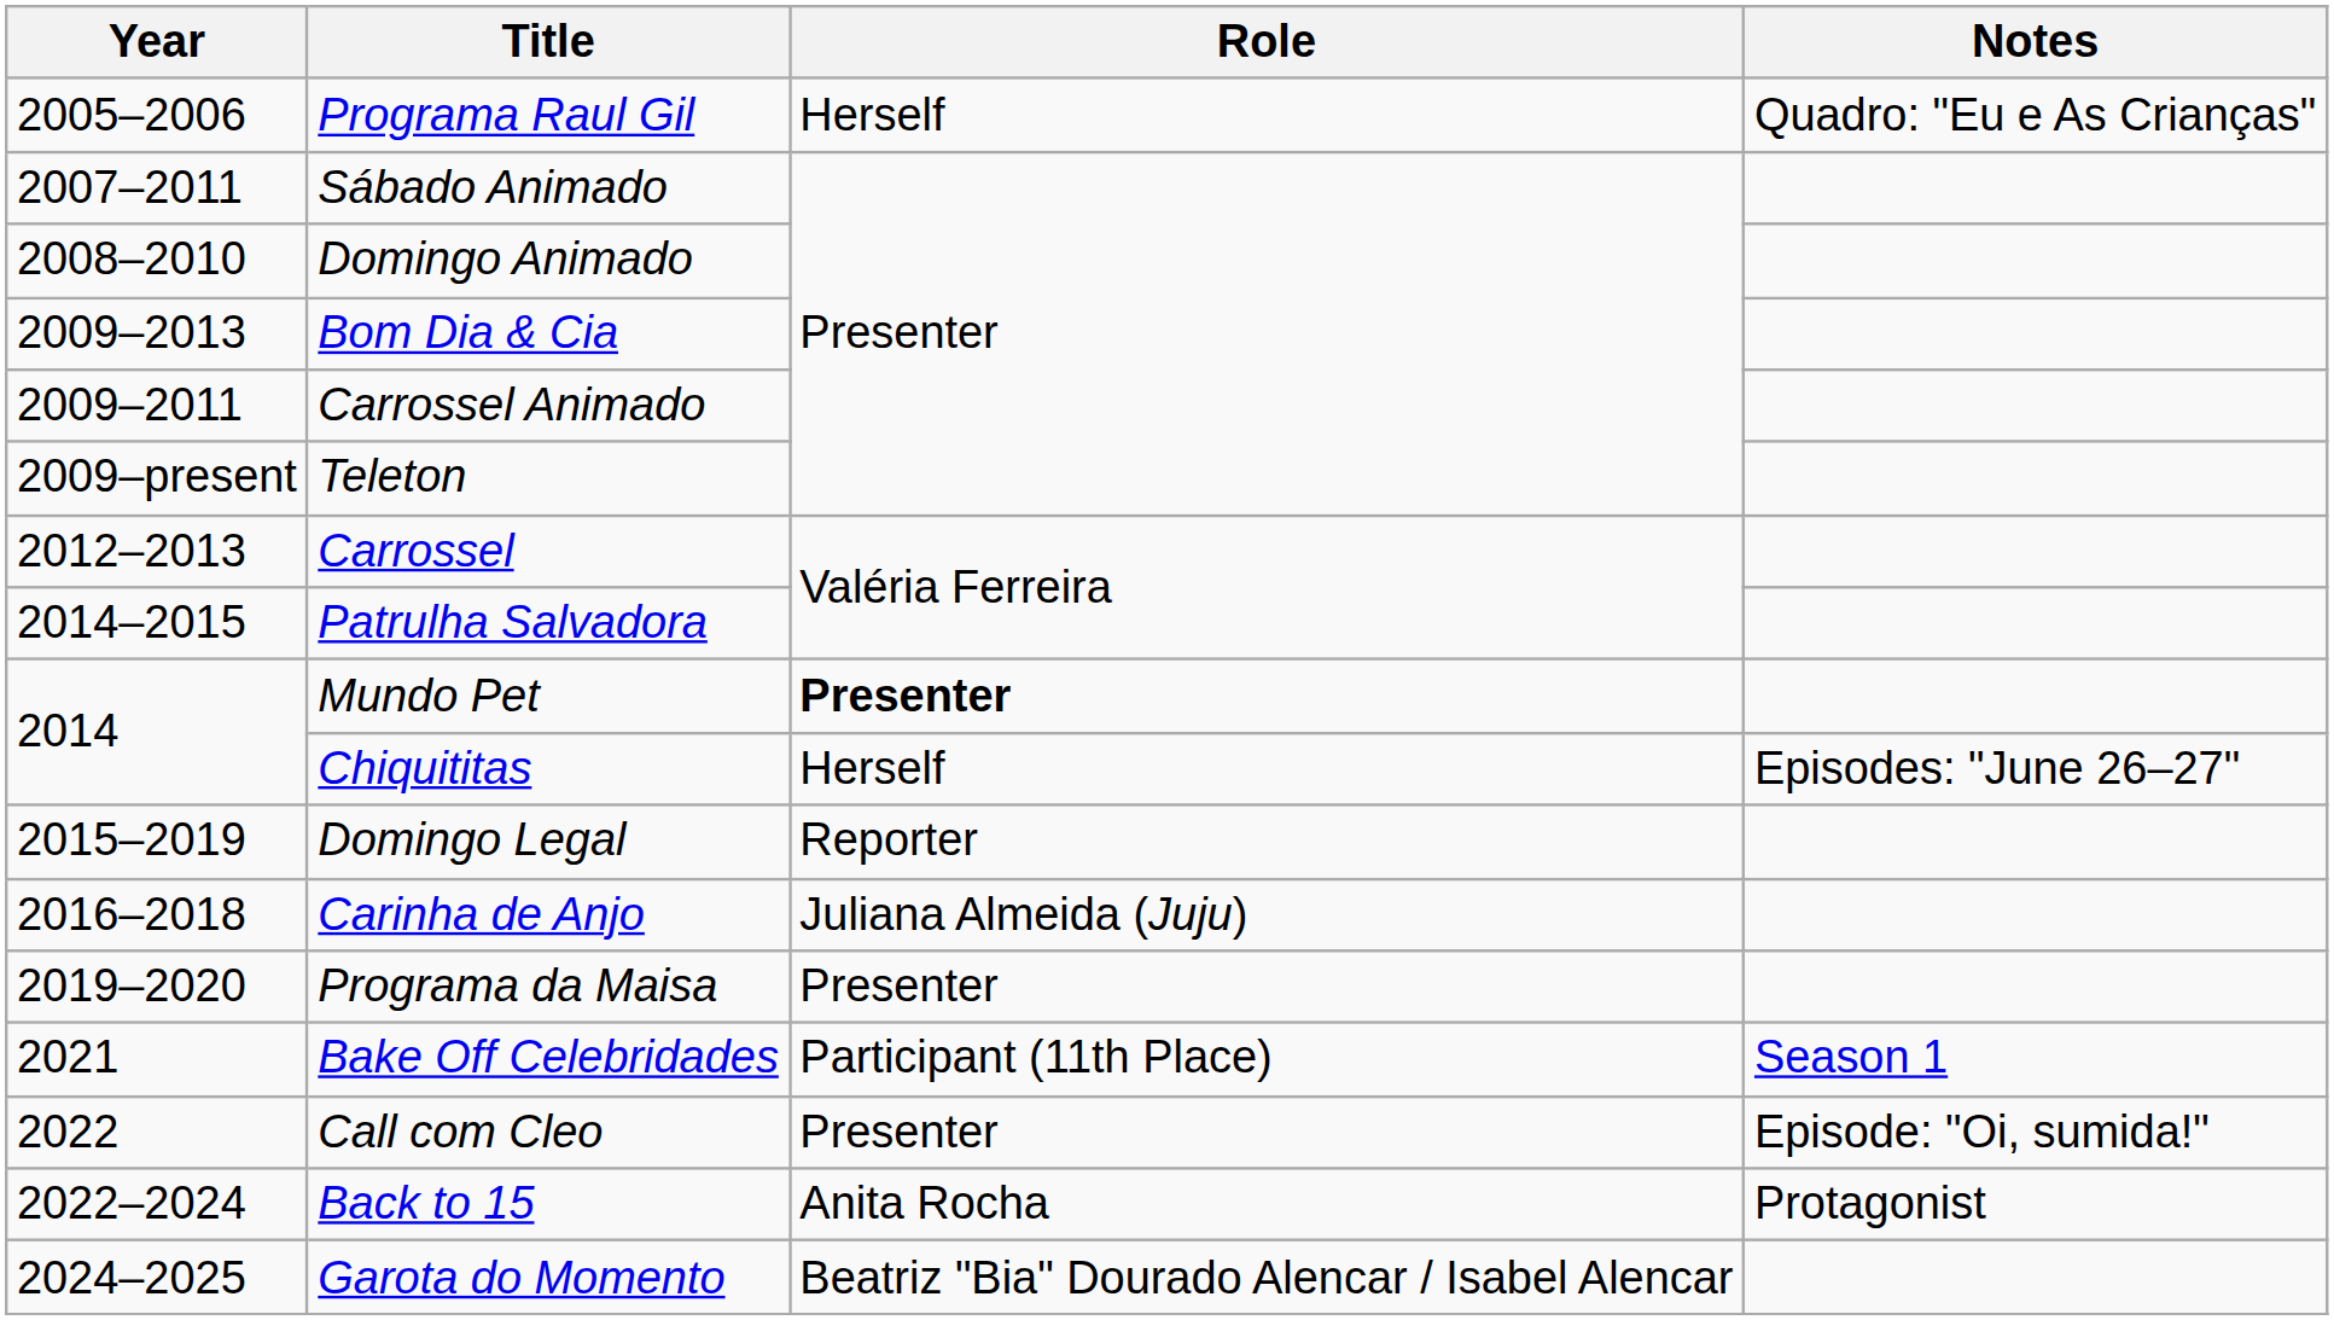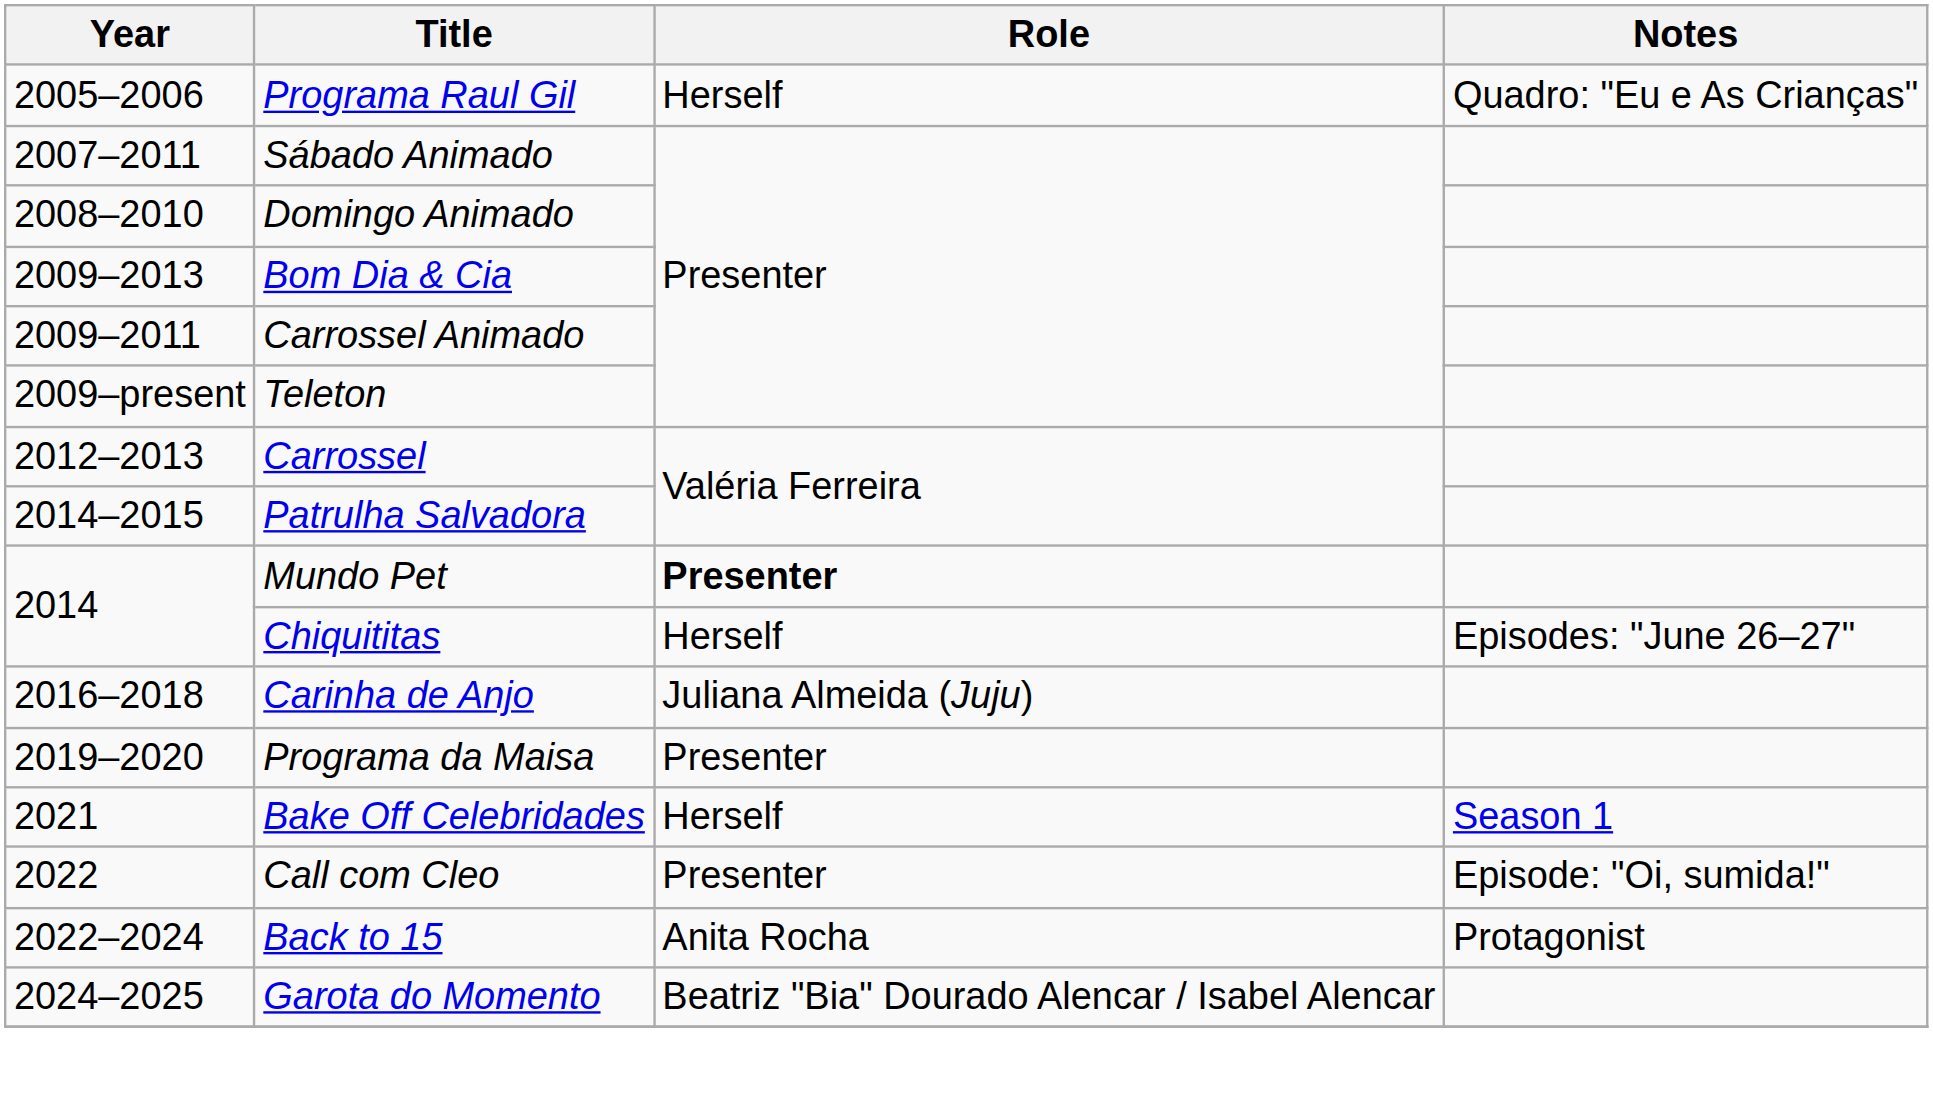 <table class="wikitable">
 <tr>
 <th>Year</th>
 <th>Title</th>
 <th>Role</th>
 <th>Notes</th>
 </tr>
 <tr>
 <td>2005–2006</td>
 <td><em><a href='#'>Programa Raul Gil</a></em></td>
 <td>Herself</td>
 <td>Quadro: "Eu e As Crianças"</td>
 </tr>
 <tr>
 <td>2007–2011</td>
 <td><em>Sábado Animado</em></td>
 <td rowspan="5">Presenter</td>
 <td></td>
 </tr>
 <tr>
 <td>2008–2010</td>
 <td><em>Domingo Animado</em></td>
 <td></td>
 </tr>
 <tr>
 <td>2009–2013</td>
 <td><em><a href='#'>Bom Dia & Cia</a></em></td>
 <td></td>
 </tr>
 <tr>
 <td>2009–2011</td>
 <td><em>Carrossel Animado</em></td>
 <td></td>
 </tr>
 <tr>
 <td>2009–present</td>
 <td><em>Teleton</em></td>
 <td></td>
 </tr>
 <tr>
 <td>2012–2013</td>
 <td><em><a href='#'>Carrossel</a></em></td>
 <td rowspan="2">Valéria Ferreira</td>
 <td></td>
 </tr>
 <tr>
 <td>2014–2015</td>
 <td><em><a href='#'>Patrulha Salvadora</a></em></td>
 <td></td>
 </tr>
 <tr>
 <td rowspan="2">2014</td>
 <td><em>Mundo Pet</em></td>
 <td><strong>Presenter</strong></td>
 <td></td>
 </tr>
 <tr>
 <td><em><a href='#'>Chiquititas</a></em></td>
 <td>Herself</td>
 <td>Episodes: "June 26–27"</td>
 </tr>
 <tr>
-<td>2015–2019</td>
-<td><em>Domingo Legal</em></td>
-<td>Reporter</td>
-<td></td>
-</tr>
-<tr>
 <td>2016–2018</td>
 <td><em><a href='#'>Carinha de Anjo</a></em></td>
 <td>Juliana Almeida (<em>Juju</em>)</td>
 <td></td>
 </tr>
 <tr>
 <td>2019–2020</td>
 <td><em>Programa da Maisa</em></td>
 <td>Presenter<br> </td>
 <td></td>
 </tr>
 <tr>
 <td>2021</td>
 <td><em><a href='#'>Bake Off Celebridades</a></em></td>
-<td>Participant (11th Place)</td>
+<td>Herself</td>
 <td><a href='#'>Season 1</a></td>
 </tr>
 <tr>
 <td>2022</td>
 <td><em>Call com Cleo</em></td>
 <td>Presenter<br> </td>
 <td>Episode: "Oi, sumida!"</td>
 </tr>
 <tr>
 <td>2022–2024</td>
 <td><em><a href='#'>Back to 15</a></em></td>
 <td>Anita Rocha</td>
 <td>Protagonist</td>
 </tr>
 <tr>
 <td>2024–2025</td>
 <td><em><a href='#'>Garota do Momento</a></em></td>
 <td>Beatriz "Bia" Dourado Alencar / Isabel Alencar</td>
 <td></td>
 </tr>
 <tr>
 </tr>
 </table>
